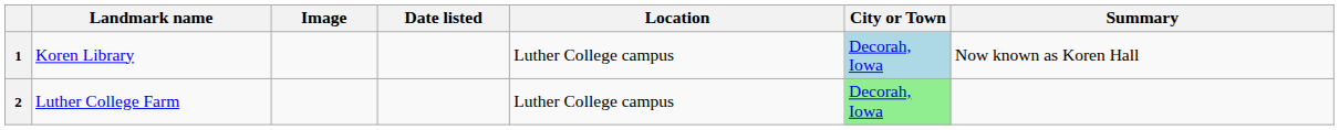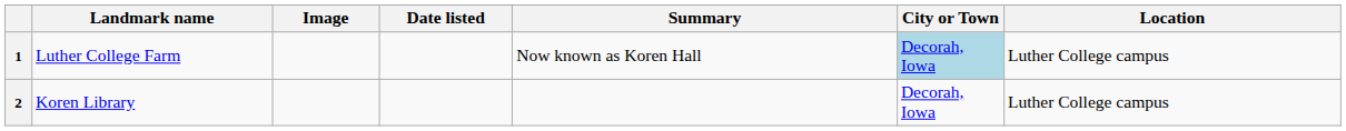 <table class="wikitable sortable" style="width:98%">
 <tr>
 <th width = 2% ></th>
 <th width = 18% ><strong>Landmark name</strong></th>
 <th width = 8% class="unsortable" ><strong>Image</strong></th>
 <th width = 10% ><strong>Date listed</strong></th>
+<th class="unsortable" ><strong>Summary</strong></th>
+<th width = 8% ><strong>City or Town</strong></th>
 <th><strong>Location</strong></th>
-<th width = 8% ><strong>City or Town</strong></th>
-<th class="unsortable" ><strong>Summary</strong></th>
 </tr>
 <tr>
 <th><small>1</small></th>
+<td><a href='#'>Luther College Farm</a></td>
+<td></td>
+<td></td>
+<td>Now known as Koren Hall</td>
+<td style="background: lightblue;"><a href='#'>Decorah, Iowa</a></td>
+<td>Luther College campus<br><small></small></td>
+</tr>
+<tr>
+<th><small>2</small></th>
 <td><a href='#'>Koren Library</a></td>
 <td></td>
 <td></td>
+<td></td>
+<td><a href='#'>Decorah, Iowa</a></td>
 <td>Luther College campus<br><small></small></td>
-<td style="background: lightblue;"><a href='#'>Decorah, Iowa</a></td>
-<td>Now known as Koren Hall</td>
-</tr>
-<tr>
-<th><small>2</small></th>
-<td><a href='#'>Luther College Farm</a></td>
-<td></td>
-<td></td>
-<td>Luther College campus<br><small></small></td>
-<td style="background: lightgreen;"><a href='#'>Decorah, Iowa</a></td>
-<td></td>
 </tr>
 </table>
